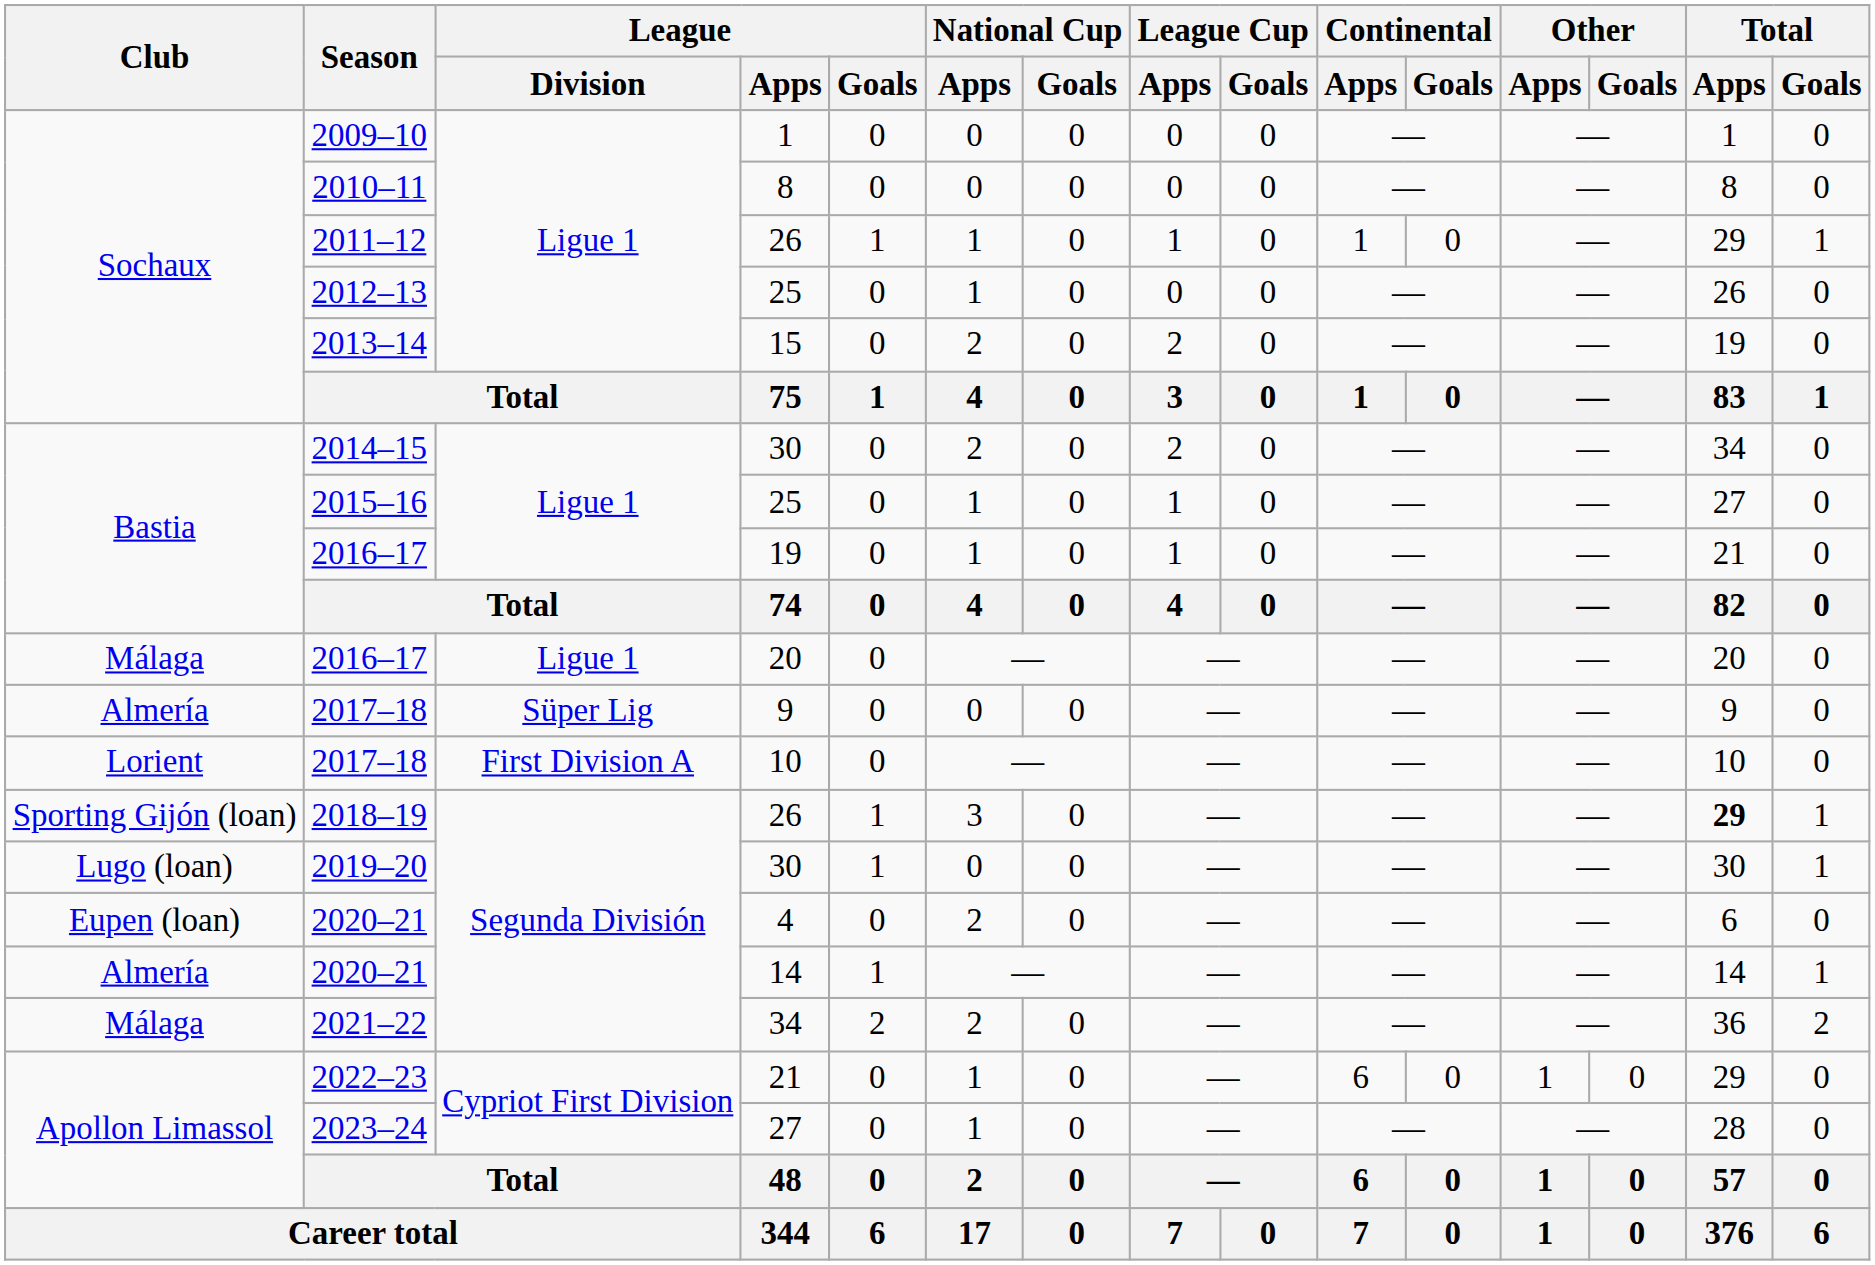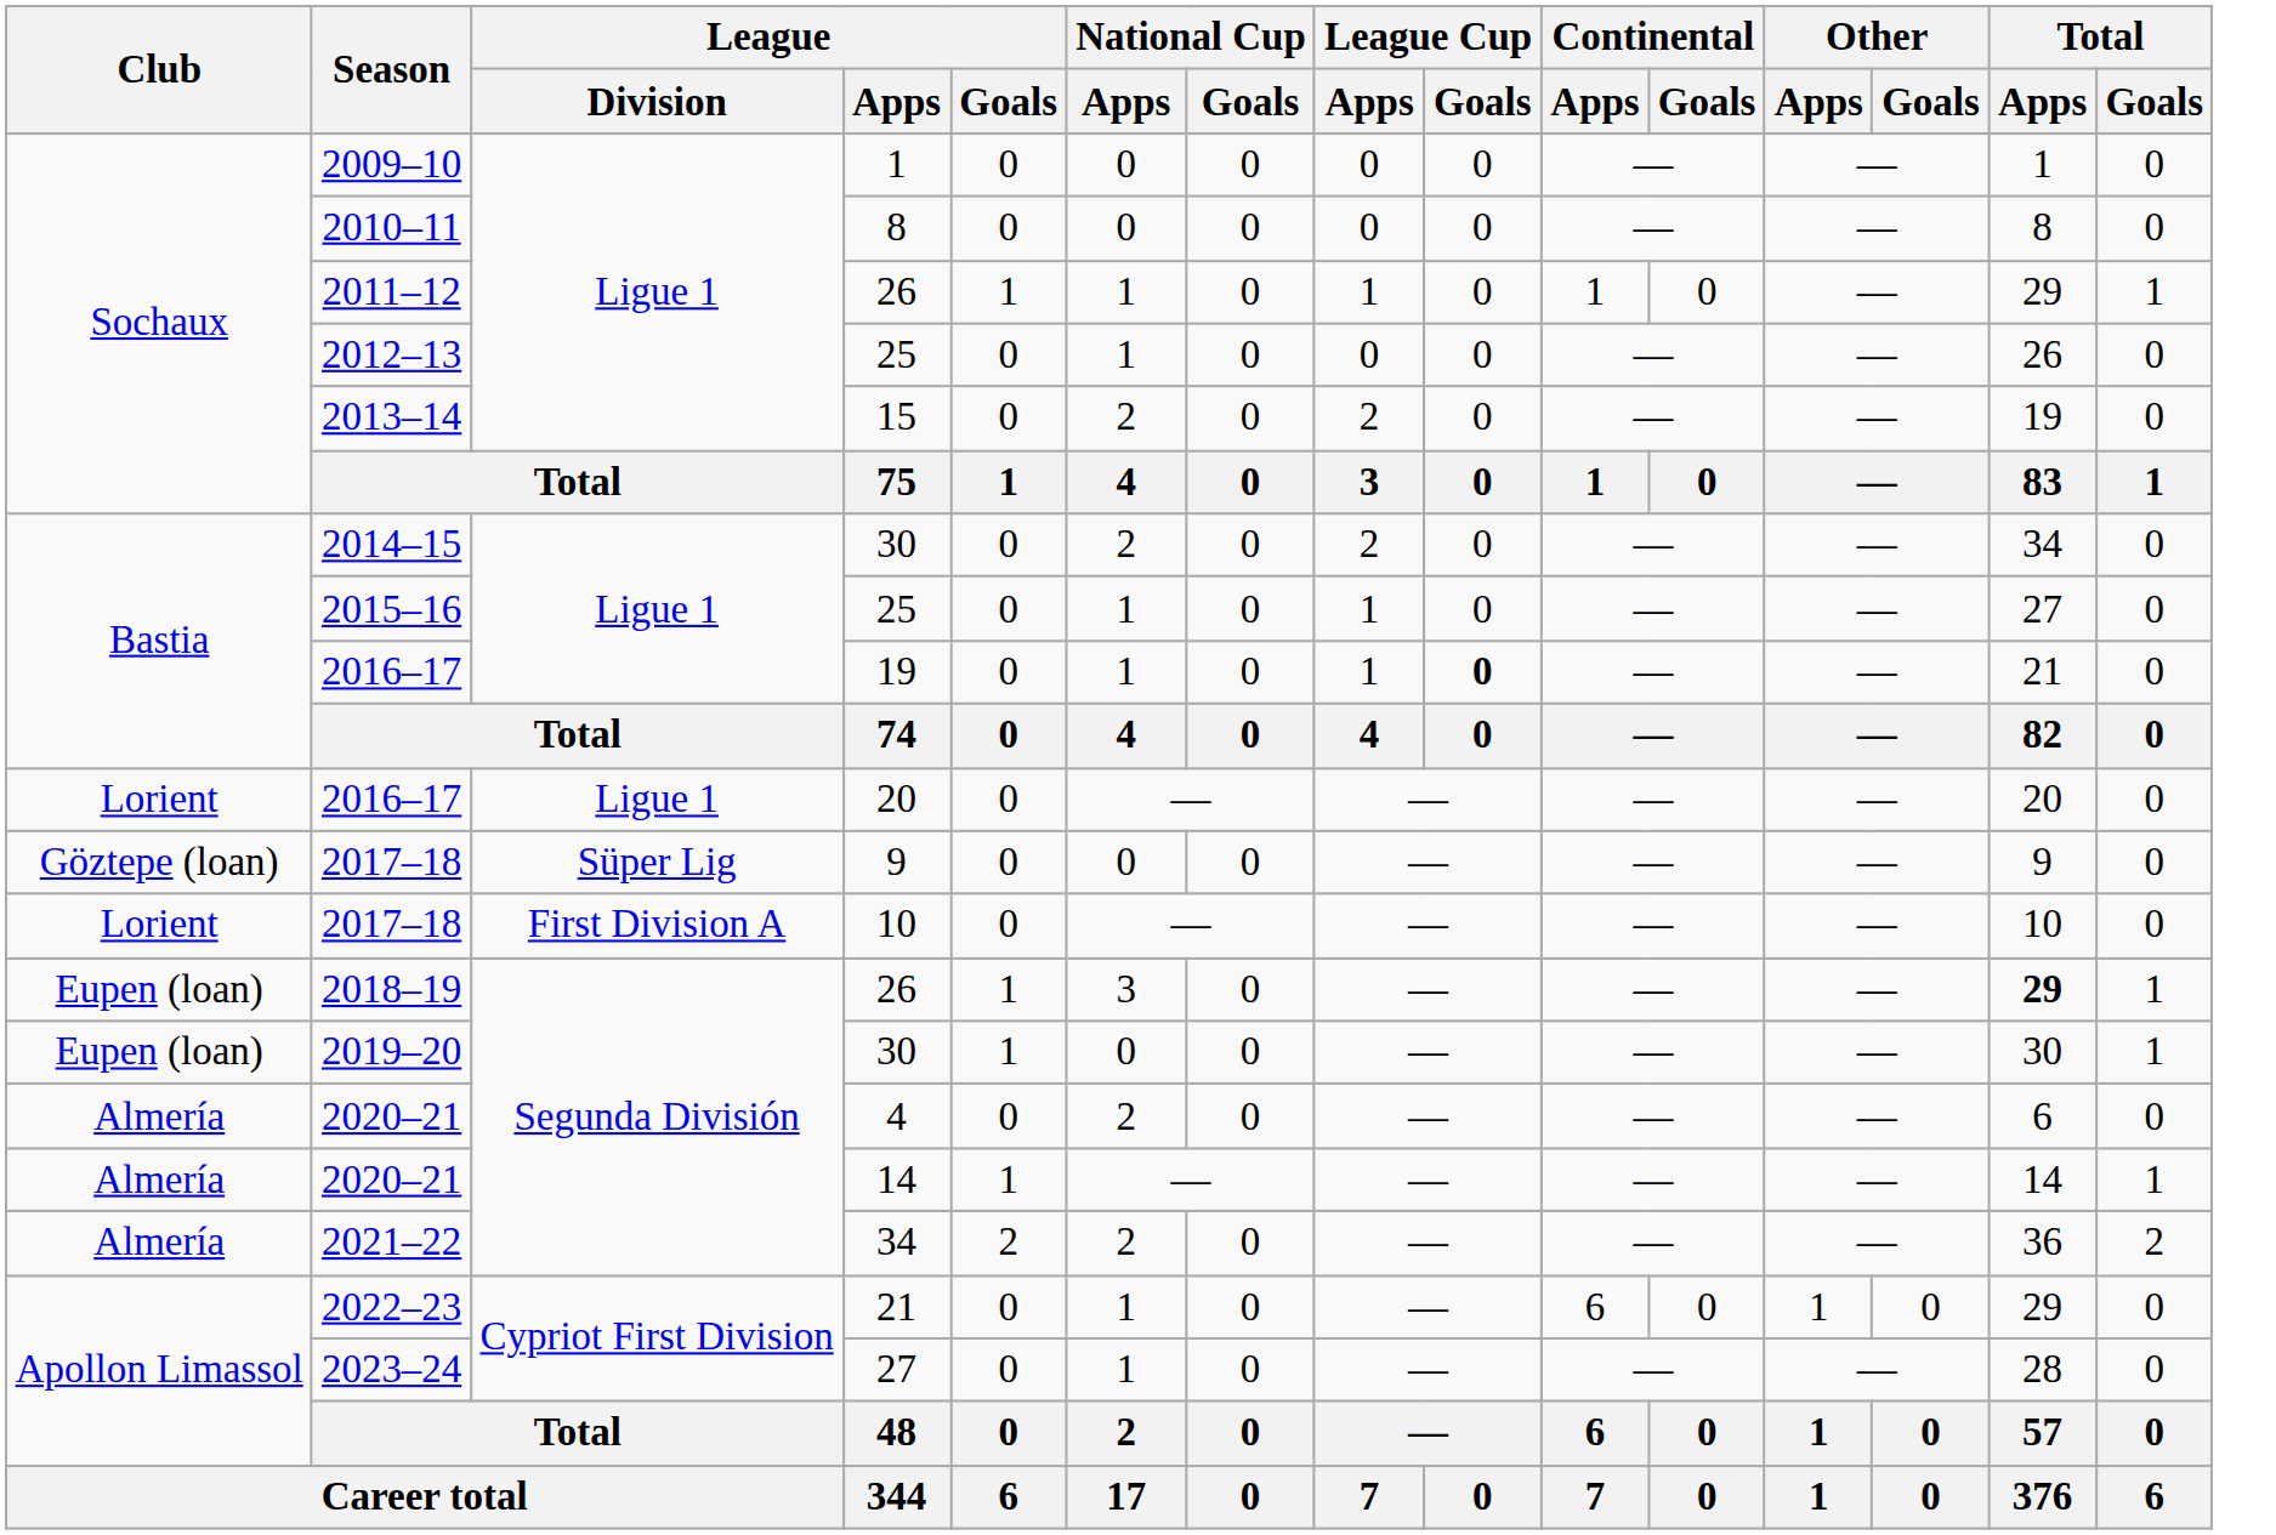 <table class="wikitable" style="text-align:center">
 <tr>
 <th rowspan="2">Club</th>
 <th rowspan="2">Season</th>
 <th colspan="3">League</th>
 <th colspan="2">National Cup</th>
 <th colspan="2">League Cup</th>
 <th colspan="2">Continental</th>
 <th colspan="2">Other</th>
 <th colspan="2">Total</th>
 </tr>
 <tr>
 <th>Division</th>
 <th>Apps</th>
 <th>Goals</th>
 <th>Apps</th>
 <th>Goals</th>
 <th>Apps</th>
 <th>Goals</th>
 <th>Apps</th>
 <th>Goals</th>
 <th>Apps</th>
 <th>Goals</th>
 <th>Apps</th>
 <th>Goals</th>
 </tr>
 <tr>
 <td rowspan="6"><a href='#'>Sochaux</a></td>
 <td><a href='#'>2009–10</a></td>
 <td rowspan="5"><a href='#'>Ligue 1</a></td>
 <td>1</td>
 <td>0</td>
 <td>0</td>
 <td>0</td>
 <td>0</td>
 <td>0</td>
 <td colspan="2">—</td>
 <td colspan="2">—</td>
 <td>1</td>
 <td>0</td>
 </tr>
 <tr>
 <td><a href='#'>2010–11</a></td>
 <td>8</td>
 <td>0</td>
 <td>0</td>
 <td>0</td>
 <td>0</td>
 <td>0</td>
 <td colspan="2">—</td>
 <td colspan="2">—</td>
 <td>8</td>
 <td>0</td>
 </tr>
 <tr>
 <td><a href='#'>2011–12</a></td>
 <td>26</td>
 <td>1</td>
 <td>1</td>
 <td>0</td>
 <td>1</td>
 <td>0</td>
 <td>1</td>
 <td>0</td>
 <td colspan="2">—</td>
 <td>29</td>
 <td>1</td>
 </tr>
 <tr>
 <td><a href='#'>2012–13</a></td>
 <td>25</td>
 <td>0</td>
 <td>1</td>
 <td>0</td>
 <td>0</td>
 <td>0</td>
 <td colspan="2">—</td>
 <td colspan="2">—</td>
 <td>26</td>
 <td>0</td>
 </tr>
 <tr>
 <td><a href='#'>2013–14</a></td>
 <td>15</td>
 <td>0</td>
 <td>2</td>
 <td>0</td>
 <td>2</td>
 <td>0</td>
 <td colspan="2">—</td>
 <td colspan="2">—</td>
 <td>19</td>
 <td>0</td>
 </tr>
 <tr>
 <th colspan="2">Total</th>
 <th>75</th>
 <th>1</th>
 <th>4</th>
 <th>0</th>
 <th>3</th>
 <th>0</th>
 <th>1</th>
 <th>0</th>
 <th colspan="2">—</th>
 <th>83</th>
 <th>1</th>
 </tr>
 <tr>
 <td rowspan="4"><a href='#'>Bastia</a></td>
 <td><a href='#'>2014–15</a></td>
 <td rowspan="3"><a href='#'>Ligue 1</a></td>
 <td>30</td>
 <td>0</td>
 <td>2</td>
 <td>0</td>
 <td>2</td>
 <td>0</td>
 <td colspan="2">—</td>
 <td colspan="2">—</td>
 <td>34</td>
 <td>0</td>
 </tr>
 <tr>
 <td><a href='#'>2015–16</a></td>
 <td>25</td>
 <td>0</td>
 <td>1</td>
 <td>0</td>
 <td>1</td>
 <td>0</td>
 <td colspan="2">—</td>
 <td colspan="2">—</td>
 <td>27</td>
 <td>0</td>
 </tr>
 <tr>
 <td><a href='#'>2016–17</a></td>
 <td>19</td>
 <td>0</td>
 <td>1</td>
 <td>0</td>
 <td>1</td>
-<td>0</td>
+<td><strong>0</strong></td>
 <td colspan="2">—</td>
 <td colspan="2">—</td>
 <td>21</td>
 <td>0</td>
 </tr>
 <tr>
 <th colspan="2">Total</th>
 <th>74</th>
 <th>0</th>
 <th>4</th>
 <th>0</th>
 <th>4</th>
 <th>0</th>
 <th colspan="2">—</th>
 <th colspan="2">—</th>
 <th>82</th>
 <th>0</th>
 </tr>
 <tr>
-<td><a href='#'>Málaga</a></td>
+<td><a href='#'>Lorient</a></td>
 <td><a href='#'>2016–17</a></td>
 <td><a href='#'>Ligue 1</a></td>
 <td>20</td>
 <td>0</td>
 <td colspan="2">—</td>
 <td colspan="2">—</td>
 <td colspan="2">—</td>
 <td colspan="2">—</td>
 <td>20</td>
 <td>0</td>
 </tr>
 <tr>
-<td><a href='#'>Almería</a></td>
+<td><a href='#'>Göztepe</a> (loan)</td>
 <td><a href='#'>2017–18</a></td>
 <td><a href='#'>Süper Lig</a></td>
 <td>9</td>
 <td>0</td>
 <td>0</td>
 <td>0</td>
 <td colspan="2">—</td>
 <td colspan="2">—</td>
 <td colspan="2">—</td>
 <td>9</td>
 <td>0</td>
 </tr>
 <tr>
 <td><a href='#'>Lorient</a></td>
 <td><a href='#'>2017–18</a></td>
 <td><a href='#'>First Division A</a></td>
 <td>10</td>
 <td>0</td>
 <td colspan="2">—</td>
 <td colspan="2">—</td>
 <td colspan="2">—</td>
 <td colspan="2">—</td>
 <td>10</td>
 <td>0</td>
 </tr>
 <tr>
-<td><a href='#'>Sporting Gijón</a> (loan)</td>
+<td><a href='#'>Eupen</a> (loan)</td>
 <td><a href='#'>2018–19</a></td>
 <td rowspan="5"><a href='#'>Segunda División</a></td>
 <td>26</td>
 <td>1</td>
 <td>3</td>
 <td>0</td>
 <td colspan="2">—</td>
 <td colspan="2">—</td>
 <td colspan="2">—</td>
 <td><strong>29</strong></td>
 <td>1</td>
 </tr>
 <tr>
-<td><a href='#'>Lugo</a> (loan)</td>
+<td><a href='#'>Eupen</a> (loan)</td>
 <td><a href='#'>2019–20</a></td>
 <td>30</td>
 <td>1</td>
 <td>0</td>
 <td>0</td>
 <td colspan="2">—</td>
 <td colspan="2">—</td>
 <td colspan="2">—</td>
 <td>30</td>
 <td>1</td>
 </tr>
 <tr>
-<td><a href='#'>Eupen</a> (loan)</td>
+<td><a href='#'>Almería</a></td>
 <td><a href='#'>2020–21</a></td>
 <td>4</td>
 <td>0</td>
 <td>2</td>
 <td>0</td>
 <td colspan="2">—</td>
 <td colspan="2">—</td>
 <td colspan="2">—</td>
 <td>6</td>
 <td>0</td>
 </tr>
 <tr>
 <td><a href='#'>Almería</a></td>
 <td><a href='#'>2020–21</a></td>
 <td>14</td>
 <td>1</td>
 <td colspan="2">—</td>
 <td colspan="2">—</td>
 <td colspan="2">—</td>
 <td colspan="2">—</td>
 <td>14</td>
 <td>1</td>
 </tr>
 <tr>
-<td><a href='#'>Málaga</a></td>
+<td><a href='#'>Almería</a></td>
 <td><a href='#'>2021–22</a></td>
 <td>34</td>
 <td>2</td>
 <td>2</td>
 <td>0</td>
 <td colspan="2">—</td>
 <td colspan="2">—</td>
 <td colspan="2">—</td>
 <td>36</td>
 <td>2</td>
 </tr>
 <tr>
 <td rowspan="3"><a href='#'>Apollon Limassol</a></td>
 <td><a href='#'>2022–23</a></td>
 <td rowspan="2"><a href='#'>Cypriot First Division</a></td>
 <td>21</td>
 <td>0</td>
 <td>1</td>
 <td>0</td>
 <td colspan="2">—</td>
 <td>6</td>
 <td>0</td>
 <td>1</td>
 <td>0</td>
 <td>29</td>
 <td>0</td>
 </tr>
 <tr>
 <td><a href='#'>2023–24</a></td>
 <td>27</td>
 <td>0</td>
 <td>1</td>
 <td>0</td>
 <td colspan="2">—</td>
 <td colspan="2">—</td>
 <td colspan="2">—</td>
 <td>28</td>
 <td>0</td>
 </tr>
 <tr>
 <th colspan="2">Total</th>
 <th>48</th>
 <th>0</th>
 <th>2</th>
 <th>0</th>
 <th colspan="2">—</th>
 <th>6</th>
 <th>0</th>
 <th>1</th>
 <th>0</th>
 <th>57</th>
 <th>0</th>
 </tr>
 <tr>
 <th colspan="3">Career total</th>
 <th>344</th>
 <th>6</th>
 <th>17</th>
 <th>0</th>
 <th>7</th>
 <th>0</th>
 <th>7</th>
 <th>0</th>
 <th>1</th>
 <th>0</th>
 <th>376</th>
 <th>6</th>
 </tr>
 </table>
